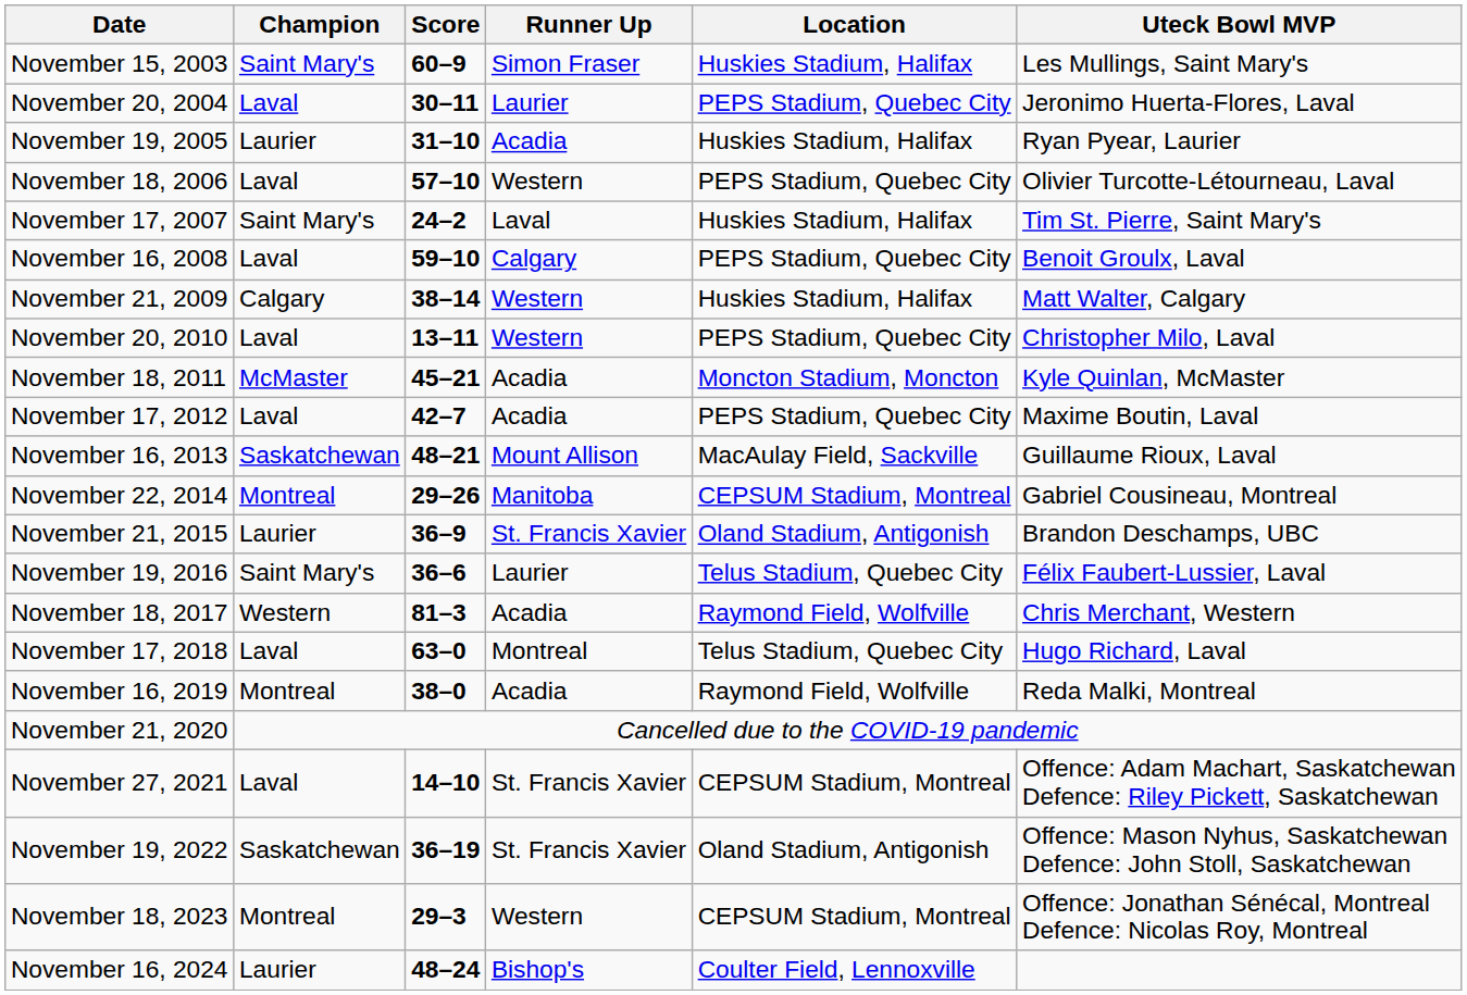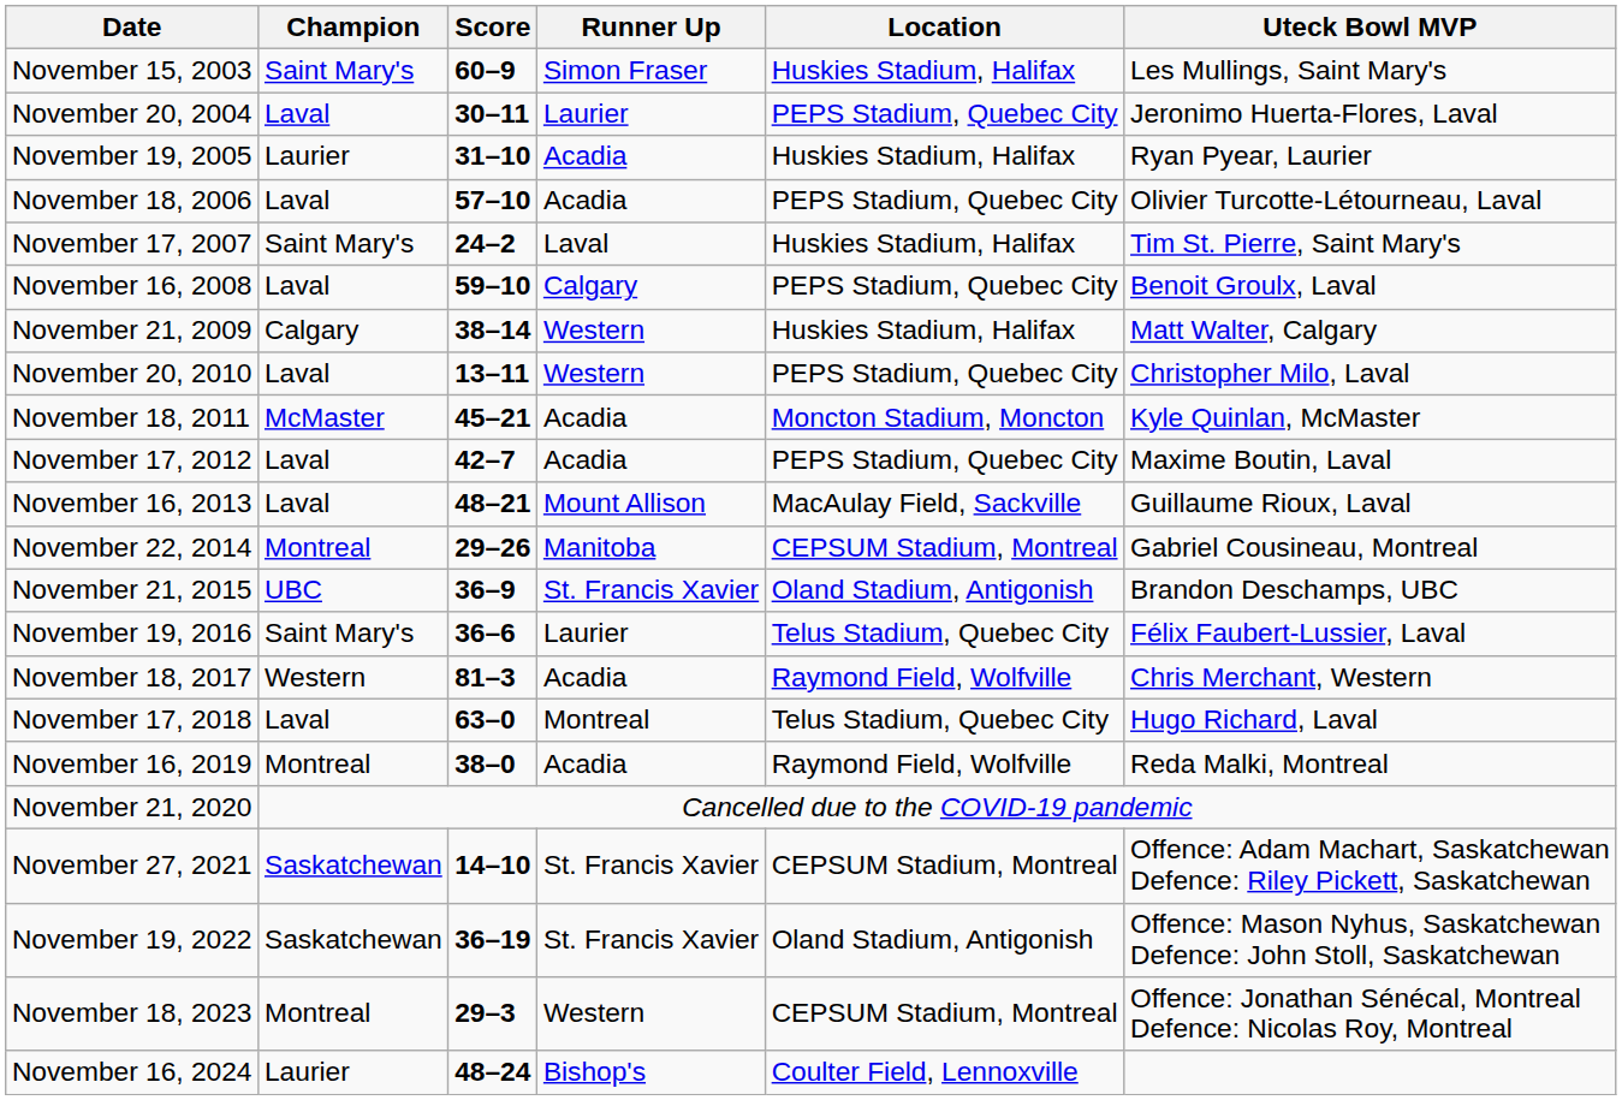 <table class="wikitable">
 <tr>
 <th>Date</th>
 <th>Champion</th>
 <th>Score</th>
 <th>Runner Up</th>
 <th>Location</th>
 <th>Uteck Bowl MVP</th>
 </tr>
 <tr>
 <td>November 15, 2003</td>
 <td><a href='#'>Saint Mary's</a></td>
 <td><strong>60–9</strong></td>
 <td><a href='#'>Simon Fraser</a></td>
 <td><a href='#'>Huskies Stadium</a>, <a href='#'>Halifax</a></td>
 <td>Les Mullings, Saint Mary's</td>
 </tr>
 <tr>
 <td>November 20, 2004</td>
 <td><a href='#'>Laval</a></td>
 <td><strong>30–11</strong></td>
 <td><a href='#'>Laurier</a></td>
 <td><a href='#'>PEPS Stadium</a>, <a href='#'>Quebec City</a></td>
 <td>Jeronimo Huerta-Flores, Laval</td>
 </tr>
 <tr>
 <td>November 19, 2005</td>
 <td>Laurier</td>
 <td><strong>31–10</strong></td>
 <td><a href='#'>Acadia</a></td>
 <td>Huskies Stadium, Halifax</td>
 <td>Ryan Pyear, Laurier</td>
 </tr>
 <tr>
 <td>November 18, 2006</td>
 <td>Laval</td>
 <td><strong>57–10</strong></td>
-<td>Western</td>
+<td>Acadia</td>
 <td>PEPS Stadium, Quebec City</td>
 <td>Olivier Turcotte-Létourneau, Laval</td>
 </tr>
 <tr>
 <td>November 17, 2007</td>
 <td>Saint Mary's</td>
 <td><strong>24–2</strong></td>
 <td>Laval</td>
 <td>Huskies Stadium, Halifax</td>
 <td><a href='#'>Tim St. Pierre</a>, Saint Mary's</td>
 </tr>
 <tr>
 <td>November 16, 2008</td>
 <td>Laval</td>
 <td><strong>59–10</strong></td>
 <td><a href='#'>Calgary</a></td>
 <td>PEPS Stadium, Quebec City</td>
 <td><a href='#'>Benoit Groulx</a>, Laval</td>
 </tr>
 <tr>
 <td>November 21, 2009</td>
 <td>Calgary</td>
 <td><strong>38–14</strong></td>
 <td><a href='#'>Western</a></td>
 <td>Huskies Stadium, Halifax</td>
 <td><a href='#'>Matt Walter</a>, Calgary</td>
 </tr>
 <tr>
 <td>November 20, 2010</td>
 <td>Laval</td>
 <td><strong>13–11</strong></td>
 <td><a href='#'>Western</a></td>
 <td>PEPS Stadium, Quebec City</td>
 <td><a href='#'>Christopher Milo</a>, Laval</td>
 </tr>
 <tr>
 <td>November 18, 2011</td>
 <td><a href='#'>McMaster</a></td>
 <td><strong>45–21</strong></td>
 <td>Acadia</td>
 <td><a href='#'>Moncton Stadium</a>, <a href='#'>Moncton</a></td>
 <td><a href='#'>Kyle Quinlan</a>, McMaster</td>
 </tr>
 <tr>
 <td>November 17, 2012</td>
 <td>Laval</td>
 <td><strong>42–7</strong></td>
 <td>Acadia</td>
 <td>PEPS Stadium, Quebec City</td>
 <td>Maxime Boutin, Laval</td>
 </tr>
 <tr>
 <td>November 16, 2013</td>
-<td><a href='#'>Saskatchewan</a></td>
+<td>Laval</td>
 <td><strong>48–21</strong></td>
 <td><a href='#'>Mount Allison</a></td>
 <td>MacAulay Field, <a href='#'>Sackville</a></td>
 <td>Guillaume Rioux, Laval</td>
 </tr>
 <tr>
 <td>November 22, 2014</td>
 <td><a href='#'>Montreal</a></td>
 <td><strong>29–26</strong></td>
 <td><a href='#'>Manitoba</a></td>
 <td><a href='#'>CEPSUM Stadium</a>, <a href='#'>Montreal</a></td>
 <td>Gabriel Cousineau, Montreal</td>
 </tr>
 <tr>
 <td>November 21, 2015</td>
-<td>Laurier</td>
+<td><a href='#'>UBC</a></td>
 <td><strong>36–9</strong></td>
 <td><a href='#'>St. Francis Xavier</a></td>
 <td><a href='#'>Oland Stadium</a>, <a href='#'>Antigonish</a></td>
 <td>Brandon Deschamps, UBC</td>
 </tr>
 <tr>
 <td>November 19, 2016</td>
 <td>Saint Mary's</td>
 <td><strong>36–6</strong></td>
 <td>Laurier</td>
 <td><a href='#'>Telus Stadium</a>, Quebec City</td>
 <td><a href='#'>Félix Faubert-Lussier</a>, Laval</td>
 </tr>
 <tr>
 <td>November 18, 2017</td>
 <td>Western</td>
 <td><strong>81–3</strong></td>
 <td>Acadia</td>
 <td><a href='#'>Raymond Field</a>, <a href='#'>Wolfville</a></td>
 <td><a href='#'>Chris Merchant</a>, Western</td>
 </tr>
 <tr>
 <td>November 17, 2018</td>
 <td>Laval</td>
 <td><strong>63–0</strong></td>
 <td>Montreal</td>
 <td>Telus Stadium, Quebec City</td>
 <td><a href='#'>Hugo Richard</a>, Laval</td>
 </tr>
 <tr>
 <td>November 16, 2019</td>
 <td>Montreal</td>
 <td><strong>38–0</strong></td>
 <td>Acadia</td>
 <td>Raymond Field, Wolfville</td>
 <td>Reda Malki, Montreal</td>
 </tr>
 <tr>
 <td>November 21, 2020</td>
 <td align=center colspan=5><em>Cancelled due to the <a href='#'>COVID-19 pandemic</a></em></td>
 </tr>
 <tr>
 <td>November 27, 2021</td>
-<td>Laval</td>
+<td><a href='#'>Saskatchewan</a></td>
 <td><strong>14–10</strong></td>
 <td>St. Francis Xavier</td>
 <td>CEPSUM Stadium, Montreal</td>
 <td>Offence: Adam Machart, Saskatchewan<br>Defence: <a href='#'>Riley Pickett</a>, Saskatchewan</td>
 </tr>
 <tr>
 <td>November 19, 2022</td>
 <td>Saskatchewan</td>
 <td><strong>36–19</strong></td>
 <td>St. Francis Xavier</td>
 <td>Oland Stadium, Antigonish</td>
 <td>Offence: Mason Nyhus, Saskatchewan<br>Defence: John Stoll, Saskatchewan</td>
 </tr>
 <tr>
 <td>November 18, 2023</td>
 <td>Montreal</td>
 <td><strong>29–3</strong></td>
 <td>Western</td>
 <td>CEPSUM Stadium, Montreal</td>
 <td>Offence: Jonathan Sénécal, Montreal<br>Defence: Nicolas Roy, Montreal</td>
 </tr>
 <tr>
 <td>November 16, 2024</td>
 <td>Laurier</td>
 <td><strong>48–24</strong></td>
 <td><a href='#'>Bishop's</a></td>
 <td><a href='#'>Coulter Field</a>, <a href='#'>Lennoxville</a></td>
 <td></td>
 </tr>
 </table>
